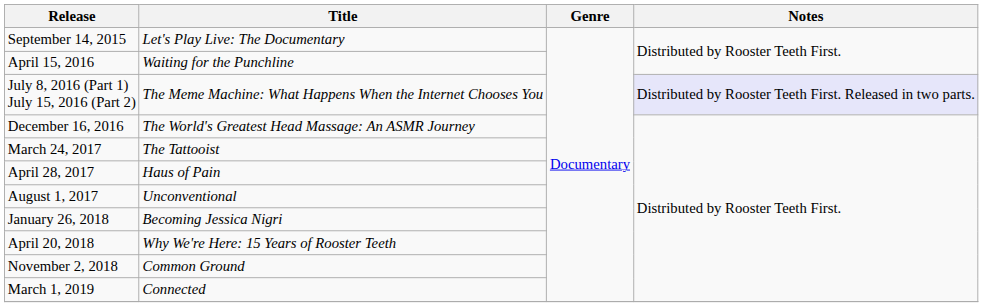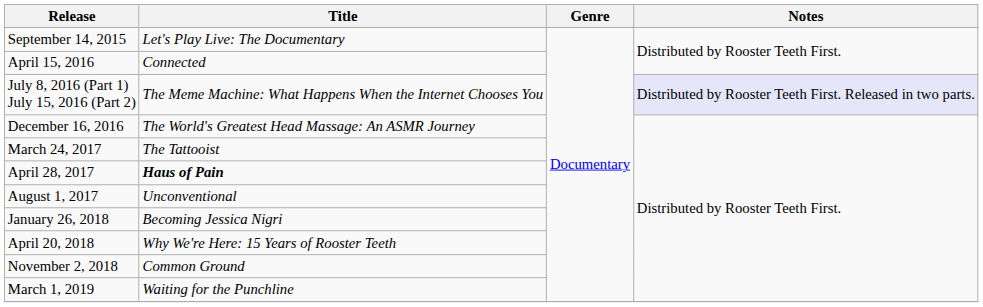 <table class="wikitable sortable">
 <tr>
 <th>Release</th>
 <th>Title</th>
 <th>Genre</th>
 <th class="unsortable">Notes</th>
 </tr>
 <tr>
 <td>September 14, 2015</td>
 <td><em>Let's Play Live: The Documentary</em></td>
 <td rowspan="11"><a href='#'>Documentary</a></td>
 <td rowspan="2">Distributed by Rooster Teeth First.</td>
 </tr>
 <tr>
 <td>April 15, 2016</td>
-<td><em>Waiting for the Punchline</em></td>
+<td><em>Connected</em></td>
 </tr>
 <tr>
 <td>July 8, 2016 (Part 1)<br>July 15, 2016 (Part 2)</td>
 <td><em>The Meme Machine: What Happens When the Internet Chooses You</em></td>
 <td style="background: lavender;">Distributed by Rooster Teeth First. Released in two parts.</td>
 </tr>
 <tr>
 <td>December 16, 2016</td>
 <td><em>The World's Greatest Head Massage: An ASMR Journey</em></td>
 <td rowspan="8">Distributed by Rooster Teeth First.</td>
 </tr>
 <tr>
 <td>March 24, 2017</td>
 <td><em>The Tattooist</em></td>
 </tr>
 <tr>
 <td>April 28, 2017</td>
-<td><em>Haus of Pain</em></td>
+<td><strong><em>Haus of Pain</em></strong></td>
 </tr>
 <tr>
 <td>August 1, 2017</td>
 <td><em>Unconventional</em></td>
 </tr>
 <tr>
 <td>January 26, 2018</td>
 <td><em>Becoming Jessica Nigri</em></td>
 </tr>
 <tr>
 <td>April 20, 2018</td>
 <td><em>Why We're Here: 15 Years of Rooster Teeth</em></td>
 </tr>
 <tr>
 <td>November 2, 2018</td>
 <td><em>Common Ground</em></td>
 </tr>
 <tr>
 <td>March 1, 2019</td>
-<td><em>Connected</em></td>
+<td><em>Waiting for the Punchline</em></td>
 </tr>
 <tr>
 </tr>
 </table>
